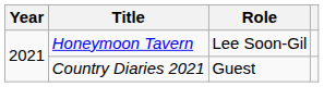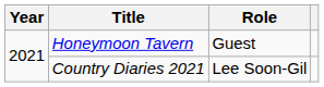 <table class="wikitable">
 <tr>
 <th>Year</th>
 <th>Title</th>
 <th>Role</th>
 <th></th>
 </tr>
 <tr>
 <td rowspan=2>2021</td>
 <td><em><a href='#'>Honeymoon Tavern</a></em></td>
-<td>Lee Soon-Gil</td>
+<td>Guest</td>
 <td></td>
 </tr>
 <tr>
 <td><em>Country Diaries 2021</em></td>
-<td>Guest</td>
+<td>Lee Soon-Gil</td>
 <td></td>
 </tr>
 </table>
